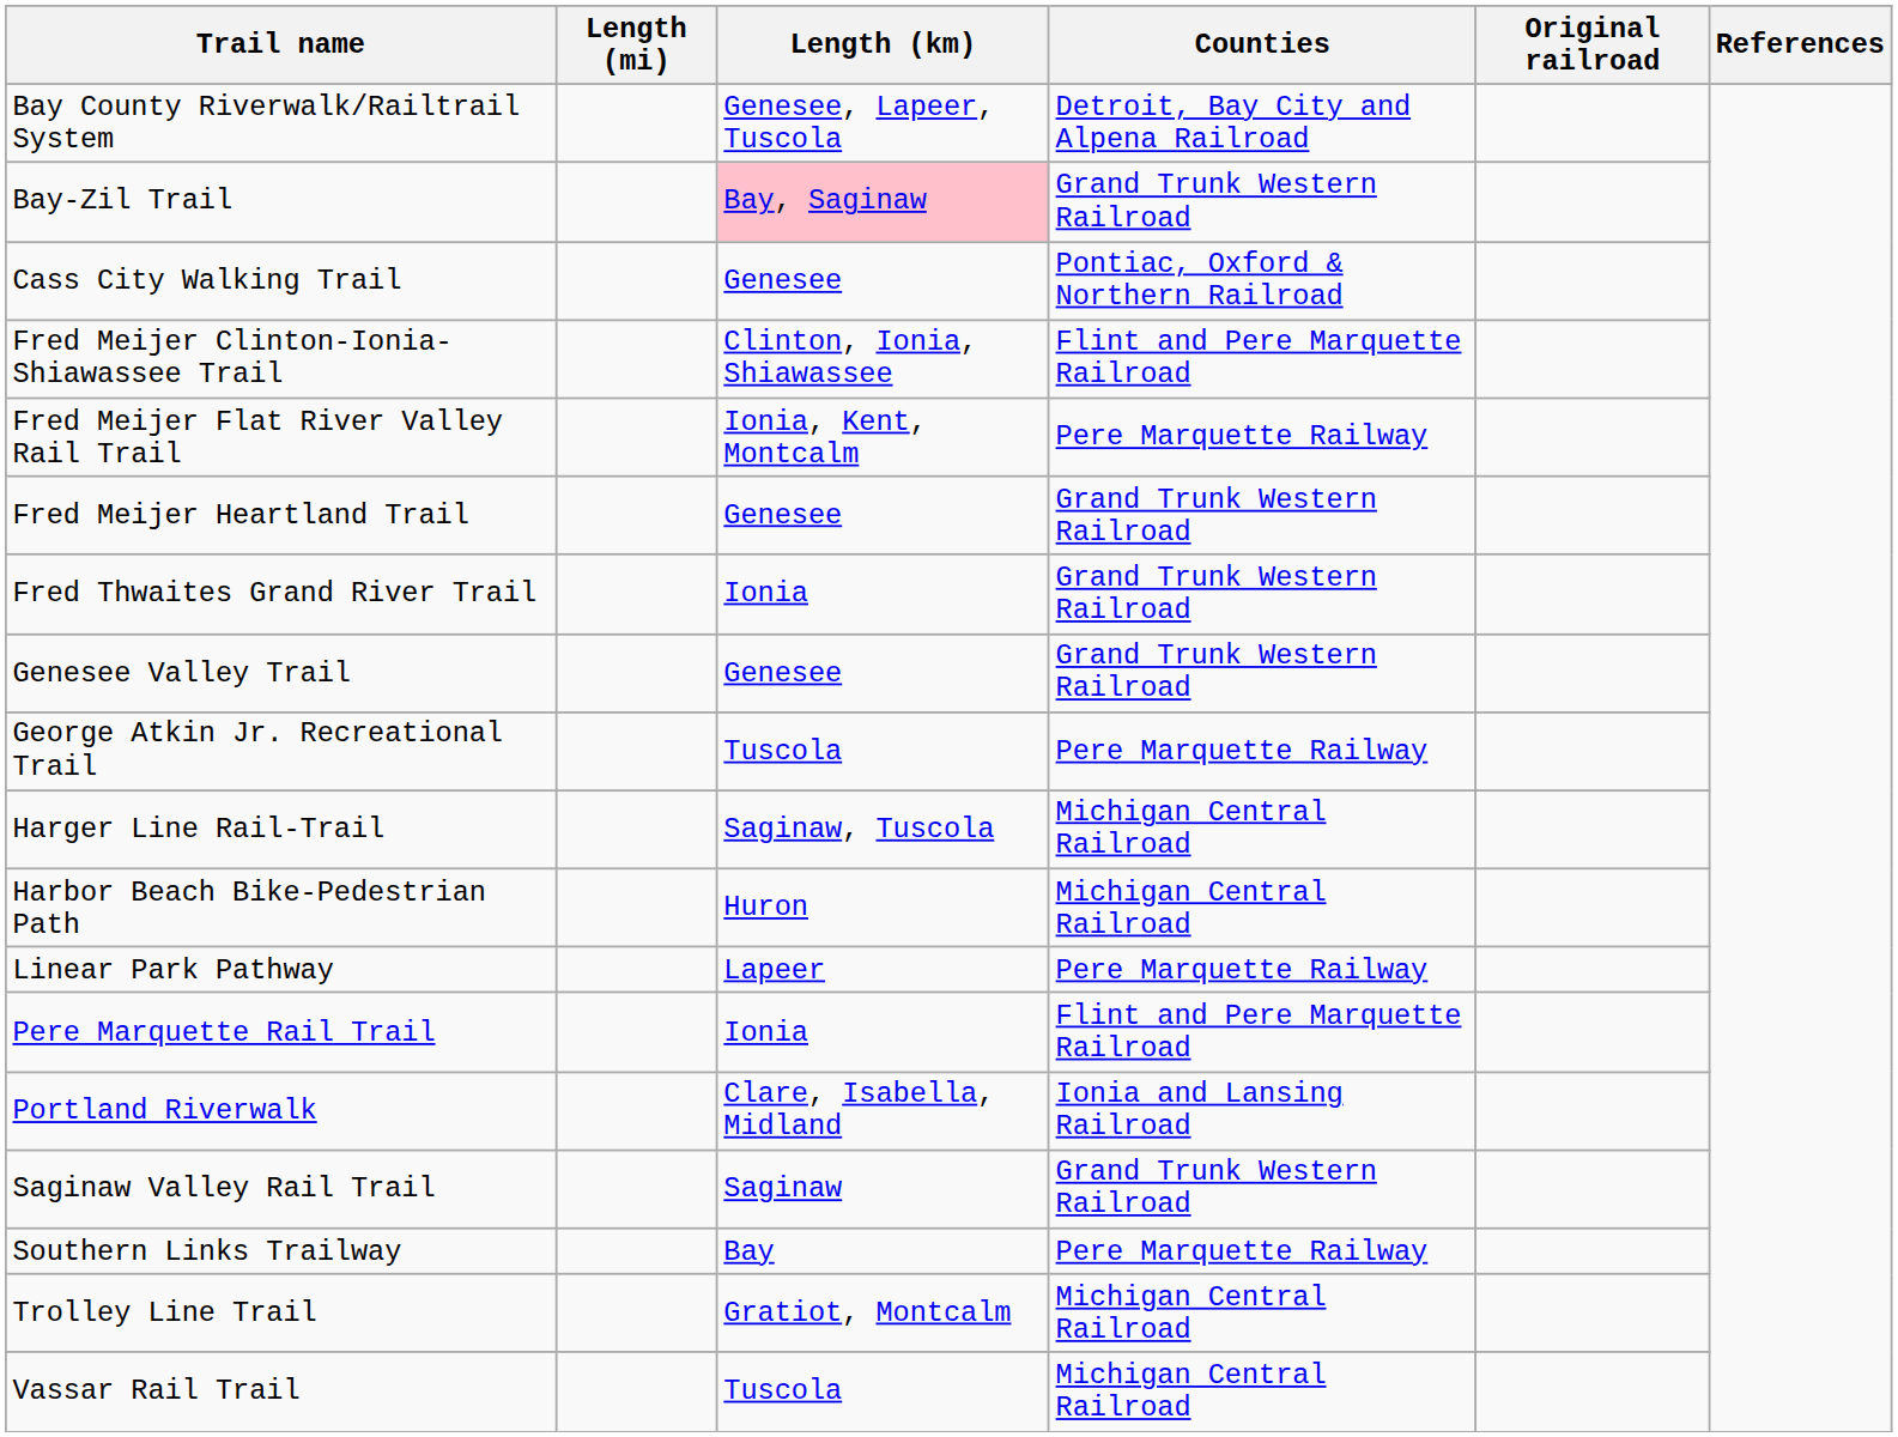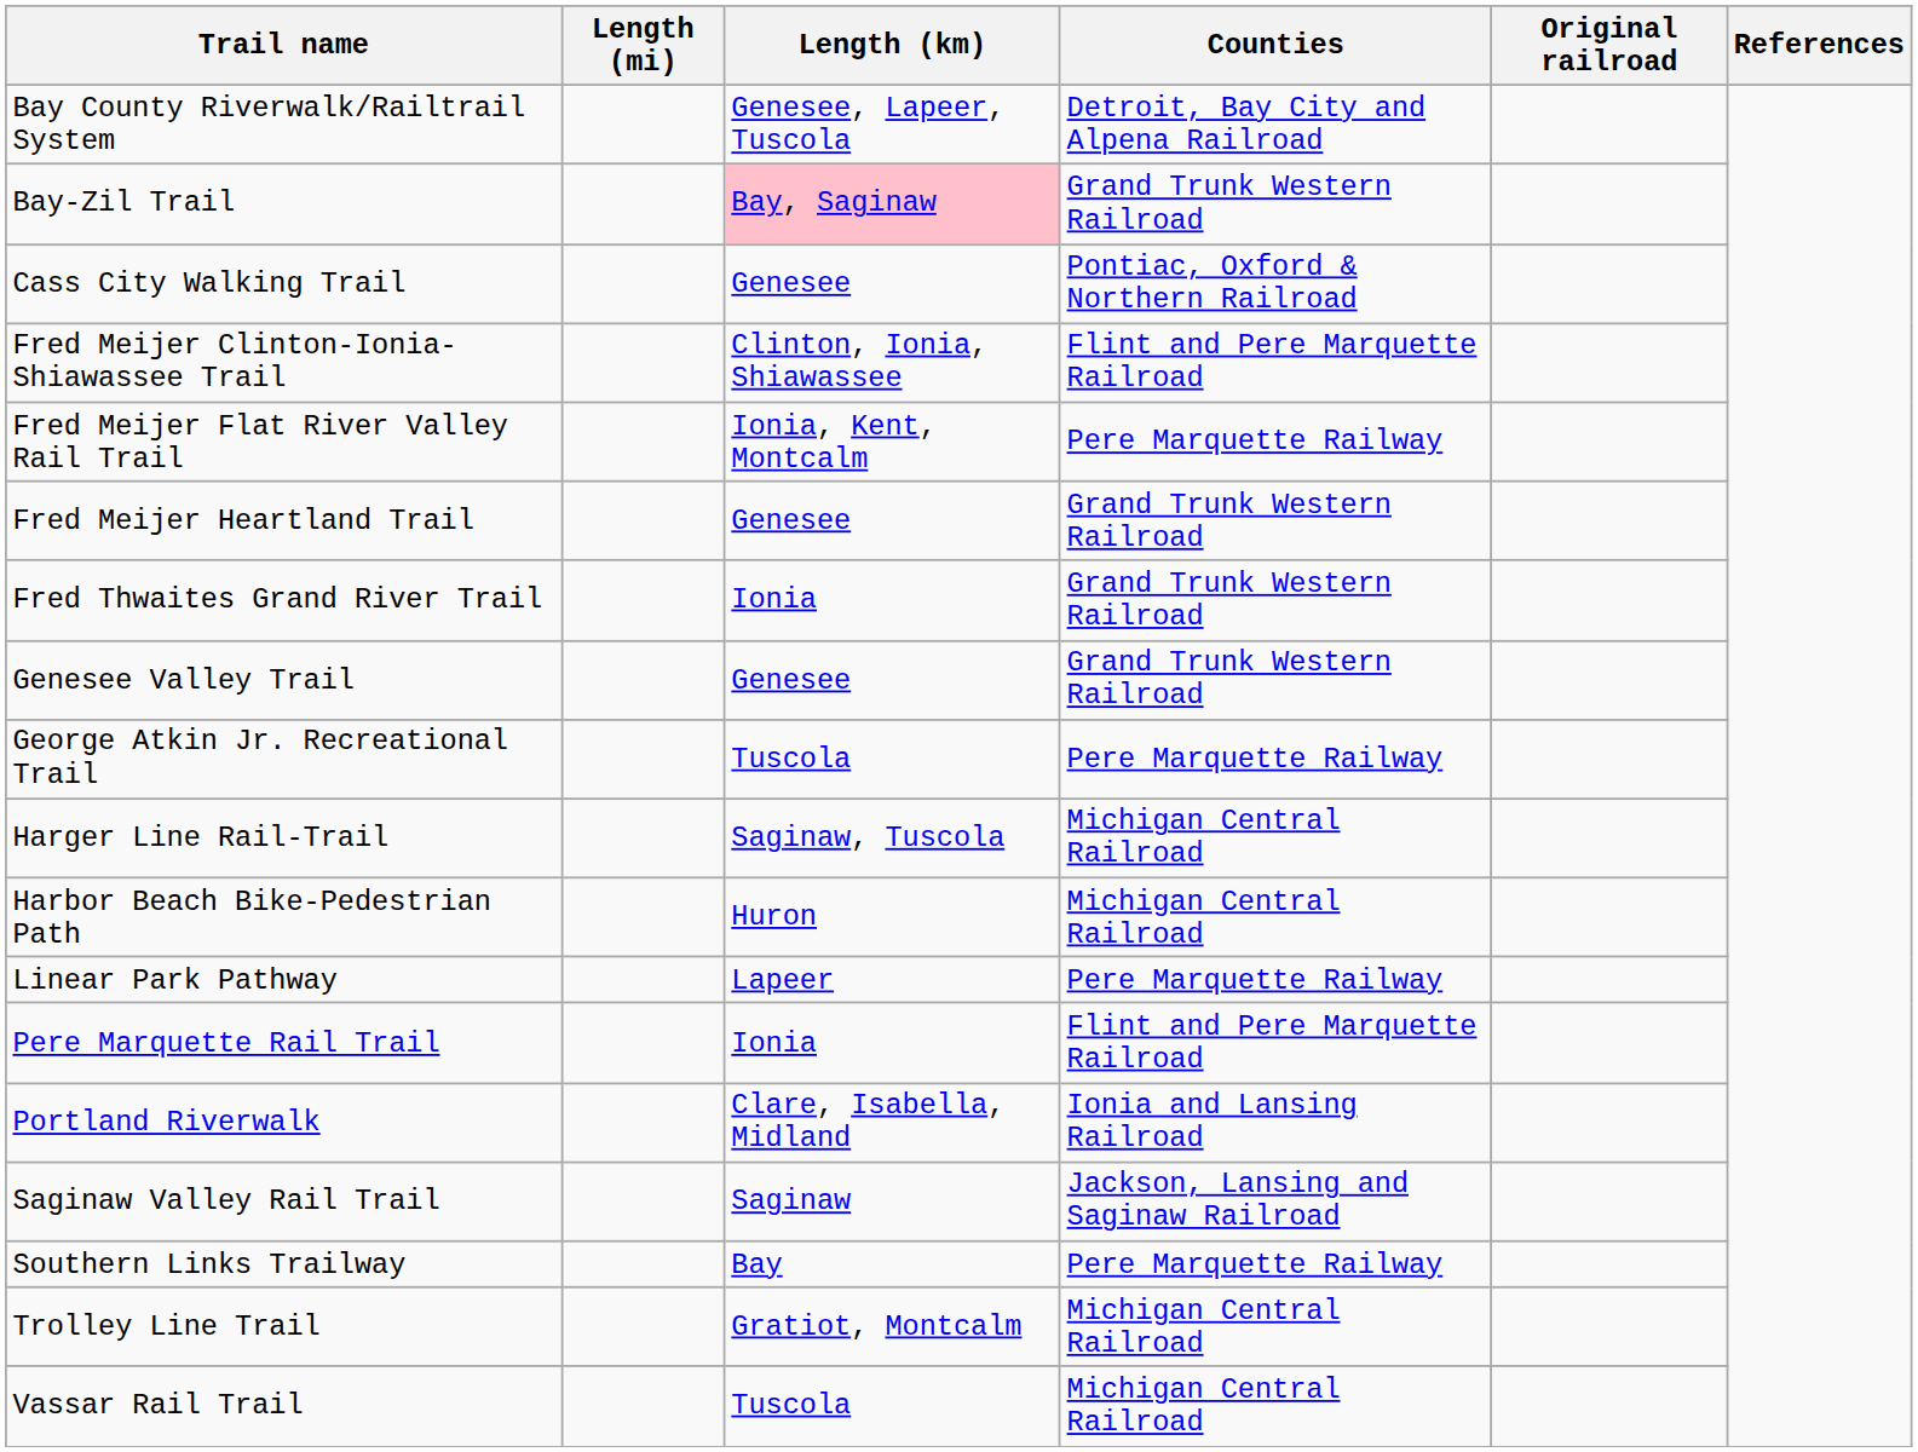 <table class="wikitable sortable">
 <tr>
 <th scope="col">Trail name</th>
 <th scope="col">Length (mi)</th>
 <th scope="col">Length (km)</th>
 <th scope="col" class = "unsortable">Counties</th>
 <th scope="col">Original railroad</th>
 <th scope="col" class = "unsortable">References</th>
 </tr>
 <tr>
 <td>Bay County Riverwalk/Railtrail System</td>
 <td></td>
 <td><a href='#'>Genesee</a>, <a href='#'>Lapeer</a>, <a href='#'>Tuscola</a></td>
 <td><a href='#'>Detroit, Bay City and Alpena Railroad</a></td>
 <td></td>
 </tr>
 <tr>
 <td>Bay-Zil Trail</td>
 <td></td>
 <td style="background: pink;"><a href='#'>Bay</a>, <a href='#'>Saginaw</a></td>
 <td><a href='#'>Grand Trunk Western Railroad</a></td>
 <td></td>
 </tr>
 <tr>
 <td>Cass City Walking Trail</td>
 <td></td>
 <td><a href='#'>Genesee</a></td>
 <td><a href='#'>Pontiac, Oxford & Northern Railroad</a></td>
 <td></td>
 </tr>
 <tr>
 <td>Fred Meijer Clinton-Ionia-Shiawassee Trail</td>
 <td></td>
 <td><a href='#'>Clinton</a>, <a href='#'>Ionia</a>, <a href='#'>Shiawassee</a></td>
 <td><a href='#'>Flint and Pere Marquette Railroad</a></td>
 <td></td>
 </tr>
 <tr>
 <td>Fred Meijer Flat River Valley Rail Trail</td>
 <td></td>
 <td><a href='#'>Ionia</a>, <a href='#'>Kent</a>, <a href='#'>Montcalm</a></td>
 <td><a href='#'>Pere Marquette Railway</a></td>
 <td></td>
 </tr>
 <tr>
 <td>Fred Meijer Heartland Trail</td>
 <td></td>
 <td><a href='#'>Genesee</a></td>
 <td><a href='#'>Grand Trunk Western Railroad</a></td>
 <td></td>
 </tr>
 <tr>
 <td>Fred Thwaites Grand River Trail</td>
 <td></td>
 <td><a href='#'>Ionia</a></td>
 <td><a href='#'>Grand Trunk Western Railroad</a></td>
 <td></td>
 </tr>
 <tr>
 <td>Genesee Valley Trail</td>
 <td></td>
 <td><a href='#'>Genesee</a></td>
 <td><a href='#'>Grand Trunk Western Railroad</a></td>
 <td></td>
 </tr>
 <tr>
 <td>George Atkin Jr. Recreational Trail</td>
 <td></td>
 <td><a href='#'>Tuscola</a></td>
 <td><a href='#'>Pere Marquette Railway</a></td>
 <td></td>
 </tr>
 <tr>
 <td>Harger Line Rail-Trail</td>
 <td></td>
 <td><a href='#'>Saginaw</a>, <a href='#'>Tuscola</a></td>
 <td><a href='#'>Michigan Central Railroad</a></td>
 <td></td>
 </tr>
 <tr>
 <td>Harbor Beach Bike-Pedestrian Path</td>
 <td></td>
 <td><a href='#'>Huron</a></td>
 <td><a href='#'>Michigan Central Railroad</a></td>
 <td></td>
 </tr>
 <tr>
 <td>Linear Park Pathway</td>
 <td></td>
 <td><a href='#'>Lapeer</a></td>
 <td><a href='#'>Pere Marquette Railway</a></td>
 <td></td>
 </tr>
 <tr>
 <td><a href='#'>Pere Marquette Rail Trail</a></td>
 <td></td>
 <td><a href='#'>Ionia</a></td>
 <td><a href='#'>Flint and Pere Marquette Railroad</a></td>
 <td></td>
 </tr>
 <tr>
 <td><a href='#'>Portland Riverwalk</a></td>
 <td></td>
 <td><a href='#'>Clare</a>, <a href='#'>Isabella</a>, <a href='#'>Midland</a></td>
 <td><a href='#'>Ionia and Lansing Railroad</a></td>
 <td></td>
 </tr>
 <tr>
 <td>Saginaw Valley Rail Trail</td>
 <td></td>
 <td><a href='#'>Saginaw</a></td>
-<td><a href='#'>Grand Trunk Western Railroad</a></td>
+<td><a href='#'>Jackson, Lansing and Saginaw Railroad</a></td>
 <td></td>
 </tr>
 <tr>
 <td>Southern Links Trailway</td>
 <td></td>
 <td><a href='#'>Bay</a></td>
 <td><a href='#'>Pere Marquette Railway</a></td>
 <td></td>
 </tr>
 <tr>
 <td>Trolley Line Trail</td>
 <td></td>
 <td><a href='#'>Gratiot</a>, <a href='#'>Montcalm</a></td>
 <td><a href='#'>Michigan Central Railroad</a></td>
 <td></td>
 </tr>
 <tr>
 <td>Vassar Rail Trail</td>
 <td></td>
 <td><a href='#'>Tuscola</a></td>
 <td><a href='#'>Michigan Central Railroad</a></td>
 <td></td>
 </tr>
 </table>
